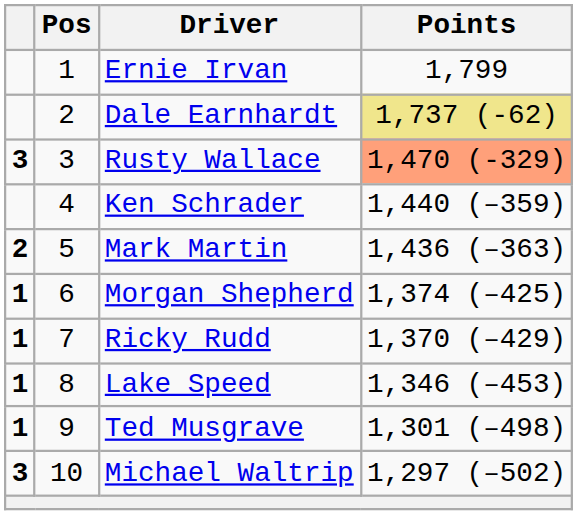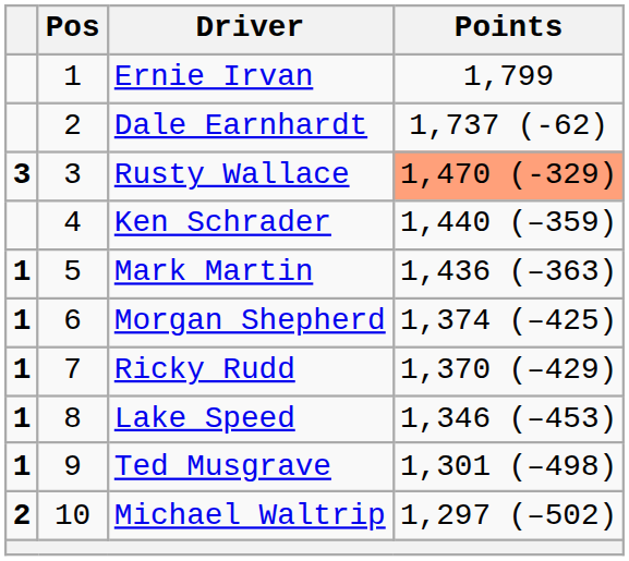 <table class="wikitable" style="font-size: 95%;">
 <tr>
 <th></th>
 <th>Pos</th>
 <th>Driver</th>
 <th>Points</th>
 </tr>
 <tr>
 <td align="left"></td>
 <td style="text-align:center;">1</td>
 <td><a href='#'>Ernie Irvan</a></td>
 <td style="text-align:center;">1,799</td>
 </tr>
 <tr>
 <td align="left"></td>
 <td style="text-align:center;">2</td>
 <td><a href='#'>Dale Earnhardt</a></td>
-<td style="background: khaki; text-align:center;">1,737 (-62)</td>
+<td style="text-align:center;">1,737 (-62)</td>
 </tr>
 <tr>
 <td align="left"> <strong>3</strong></td>
 <td style="text-align:center;">3</td>
 <td><a href='#'>Rusty Wallace</a></td>
 <td style="background: lightsalmon; text-align:center;">1,470 (-329)</td>
 </tr>
 <tr>
 <td align="left"></td>
 <td style="text-align:center;">4</td>
 <td><a href='#'>Ken Schrader</a></td>
 <td style="text-align:center;">1,440 (–359)</td>
 </tr>
 <tr>
-<td align="left"> <strong>2</strong></td>
+<td align="left"> <strong>1</strong></td>
 <td style="text-align:center;">5</td>
 <td><a href='#'>Mark Martin</a></td>
 <td style="text-align:center;">1,436 (–363)</td>
 </tr>
 <tr>
 <td align="left"> <strong>1</strong></td>
 <td style="text-align:center;">6</td>
 <td><a href='#'>Morgan Shepherd</a></td>
 <td style="text-align:center;">1,374 (–425)</td>
 </tr>
 <tr>
 <td align="left"> <strong>1</strong></td>
 <td style="text-align:center;">7</td>
 <td><a href='#'>Ricky Rudd</a></td>
 <td style="text-align:center;">1,370 (–429)</td>
 </tr>
 <tr>
 <td align="left"> <strong>1</strong></td>
 <td style="text-align:center;">8</td>
 <td><a href='#'>Lake Speed</a></td>
 <td style="text-align:center;">1,346 (–453)</td>
 </tr>
 <tr>
 <td align="left"> <strong>1</strong></td>
 <td style="text-align:center;">9</td>
 <td><a href='#'>Ted Musgrave</a></td>
 <td style="text-align:center;">1,301 (–498)</td>
 </tr>
 <tr>
-<td align="left"> <strong>3</strong></td>
+<td align="left"> <strong>2</strong></td>
 <td style="text-align:center;">10</td>
 <td><a href='#'>Michael Waltrip</a></td>
 <td style="text-align:center;">1,297 (–502)</td>
 </tr>
 <tr class="sortbottom">
 <th colspan="9"></th>
 </tr>
 </table>
